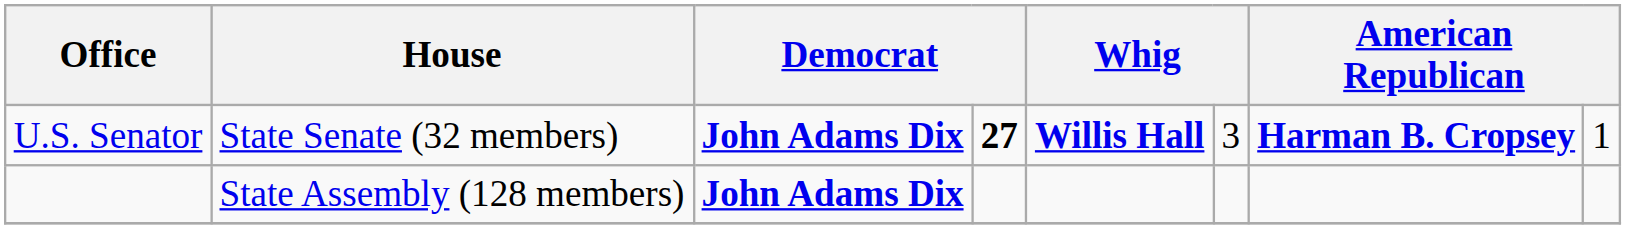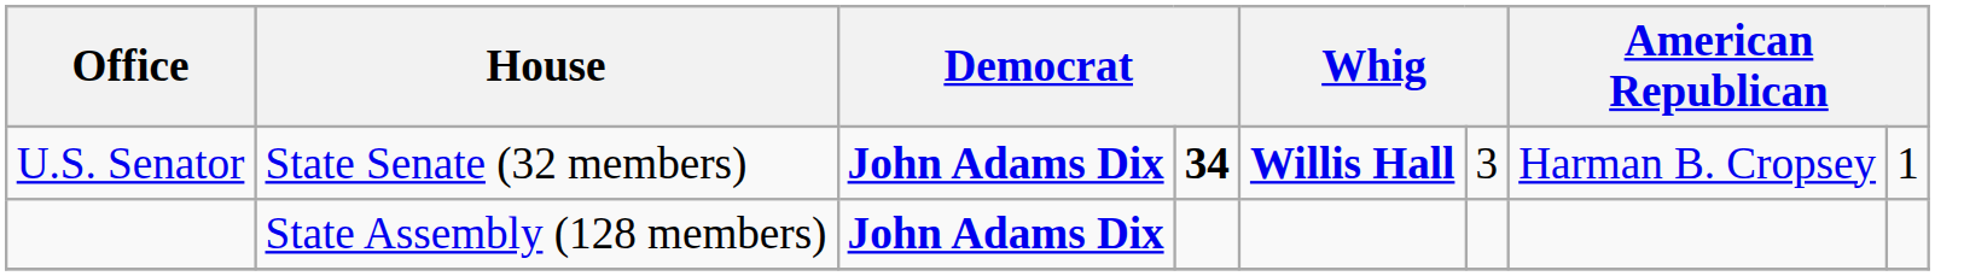 <table class=wikitable>
 <tr bgcolor=lightgrey>
 <th>Office</th>
 <th>House</th>
 <th colspan="2"><a href='#'>Democrat</a></th>
 <th colspan="2"><a href='#'>Whig</a></th>
 <th colspan="2"><a href='#'>American <br>Republican</a></th>
 </tr>
 <tr>
 <td><a href='#'>U.S. Senator</a></td>
 <td><a href='#'>State Senate</a> (32 members)</td>
 <td><strong><a href='#'>John Adams Dix</a></strong></td>
-<td align="right"><strong>27</strong></td>
+<td align="right"><strong>34</strong></td>
 <td><strong><a href='#'>Willis Hall</a></strong></td>
 <td align="right">3</td>
-<td><strong><a href='#'>Harman B. Cropsey</a></strong></td>
+<td><a href='#'>Harman B. Cropsey</a></td>
 <td align="right">1</td>
 </tr>
 <tr>
 <td></td>
 <td><a href='#'>State Assembly</a> (128 members)</td>
 <td><strong><a href='#'>John Adams Dix</a></strong></td>
 <td align="right"></td>
 <td></td>
 <td align="right"></td>
 <td></td>
 <td align="right"></td>
 </tr>
 <tr>
 </tr>
 </table>
